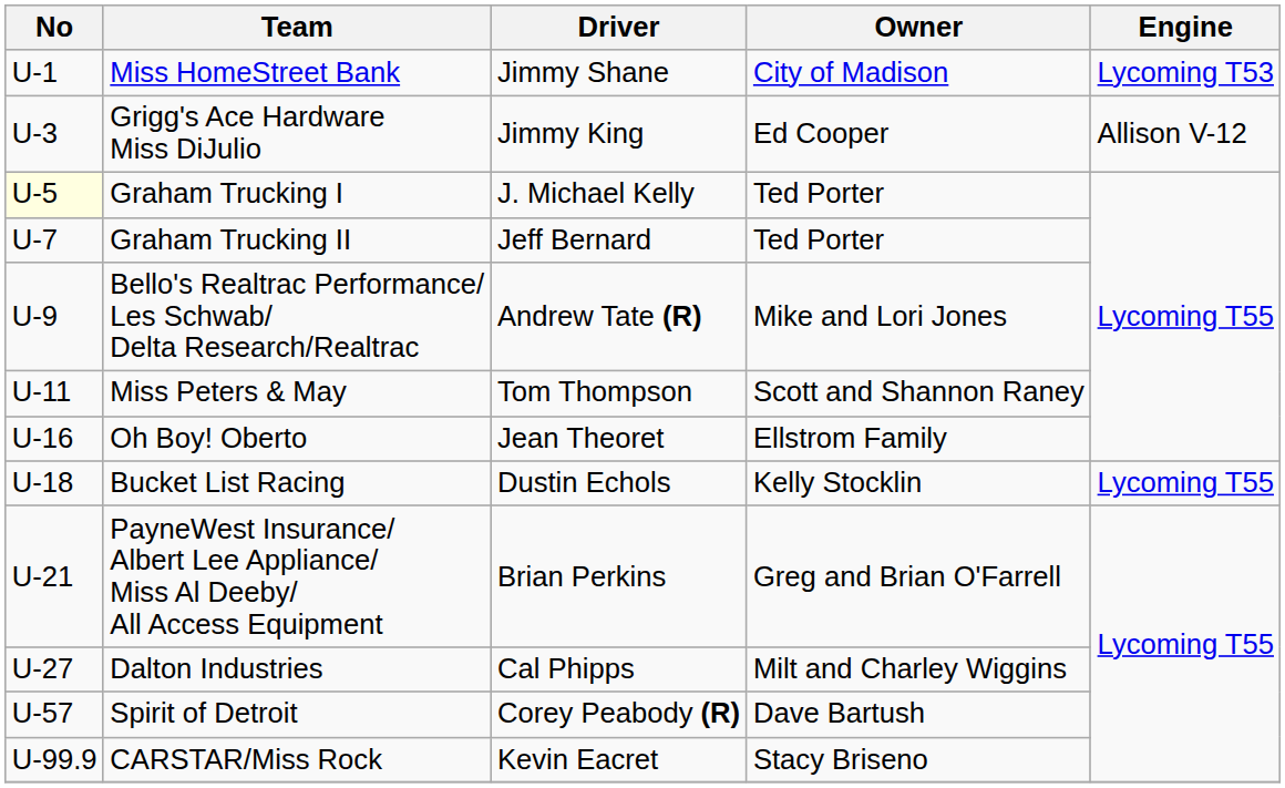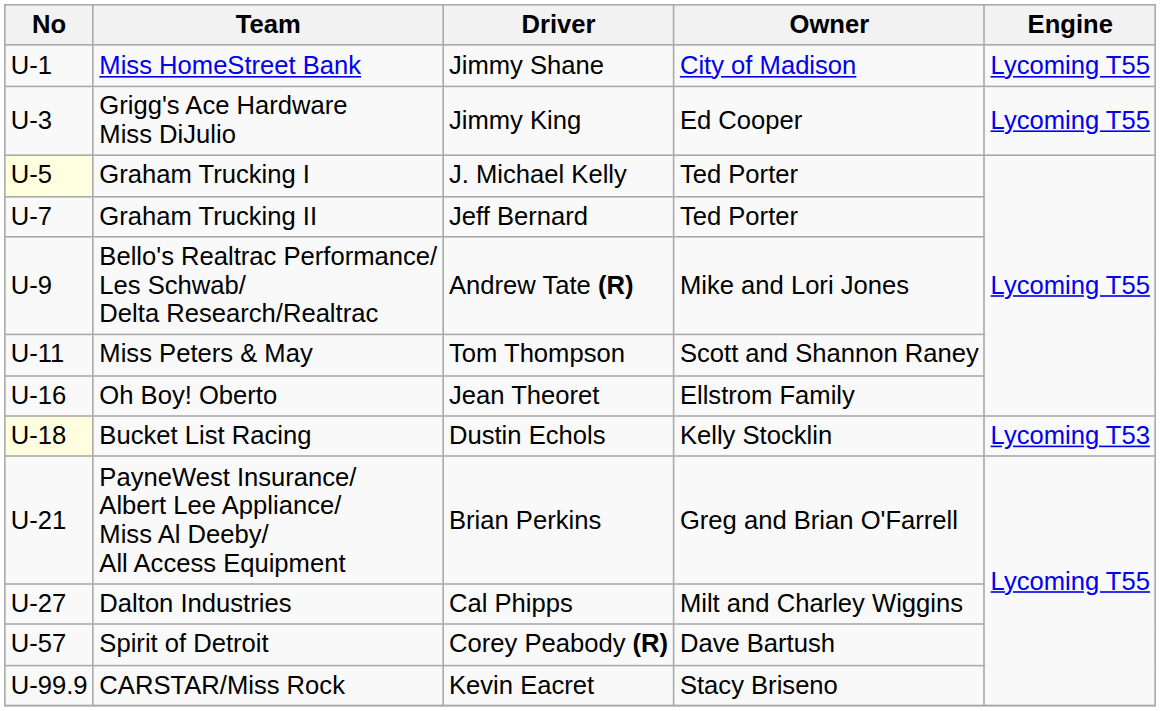 <table class="wikitable">
 <tr>
 <th>No</th>
 <th>Team</th>
 <th>Driver</th>
 <th>Owner</th>
 <th>Engine</th>
 </tr>
 <tr>
 <td>U-1</td>
 <td><a href='#'>Miss HomeStreet Bank</a></td>
 <td>Jimmy Shane</td>
 <td><a href='#'>City of Madison</a></td>
-<td><a href='#'>Lycoming T53</a></td>
+<td><a href='#'>Lycoming T55</a></td>
 </tr>
 <tr>
 <td>U-3</td>
 <td>Grigg's Ace Hardware<br>Miss DiJulio</td>
 <td>Jimmy King</td>
 <td>Ed Cooper</td>
-<td>Allison V-12</td>
+<td><a href='#'>Lycoming T55</a></td>
 </tr>
 <tr>
 <td style="background: lightyellow;">U-5</td>
 <td>Graham Trucking I</td>
 <td>J. Michael Kelly</td>
 <td>Ted Porter</td>
 <td rowspan="5"><a href='#'>Lycoming T55</a></td>
 </tr>
 <tr>
 <td>U-7</td>
 <td>Graham Trucking II</td>
 <td>Jeff Bernard</td>
 <td>Ted Porter</td>
 </tr>
 <tr>
 <td>U-9</td>
 <td>Bello's Realtrac Performance/<br>Les Schwab/<br>Delta Research/Realtrac</td>
 <td>Andrew Tate <strong>(R)</strong></td>
 <td>Mike and Lori Jones</td>
 </tr>
 <tr>
 <td>U-11</td>
 <td>Miss Peters & May</td>
 <td>Tom Thompson</td>
 <td>Scott and Shannon Raney</td>
 </tr>
 <tr>
 <td>U-16</td>
 <td>Oh Boy! Oberto</td>
 <td>Jean Theoret</td>
 <td>Ellstrom Family</td>
 </tr>
 <tr>
-<td>U-18</td>
+<td style="background: lightyellow;">U-18</td>
 <td>Bucket List Racing</td>
 <td>Dustin Echols</td>
 <td>Kelly Stocklin</td>
-<td><a href='#'>Lycoming T55</a></td>
+<td><a href='#'>Lycoming T53</a></td>
 </tr>
 <tr>
 <td>U-21</td>
 <td>PayneWest Insurance/<br>Albert Lee Appliance/<br>Miss Al Deeby/<br>All Access Equipment</td>
 <td>Brian Perkins</td>
 <td>Greg and Brian O'Farrell</td>
 <td rowspan="4"><a href='#'>Lycoming T55</a></td>
 </tr>
 <tr>
 <td>U-27</td>
 <td>Dalton Industries</td>
 <td>Cal Phipps</td>
 <td>Milt and Charley Wiggins</td>
 </tr>
 <tr>
 <td>U-57</td>
 <td>Spirit of Detroit</td>
 <td>Corey Peabody <strong>(R)</strong></td>
 <td>Dave Bartush</td>
 </tr>
 <tr>
 <td>U-99.9</td>
 <td>CARSTAR/Miss Rock</td>
 <td>Kevin Eacret</td>
 <td>Stacy Briseno</td>
 </tr>
 <tr>
 </tr>
 </table>
